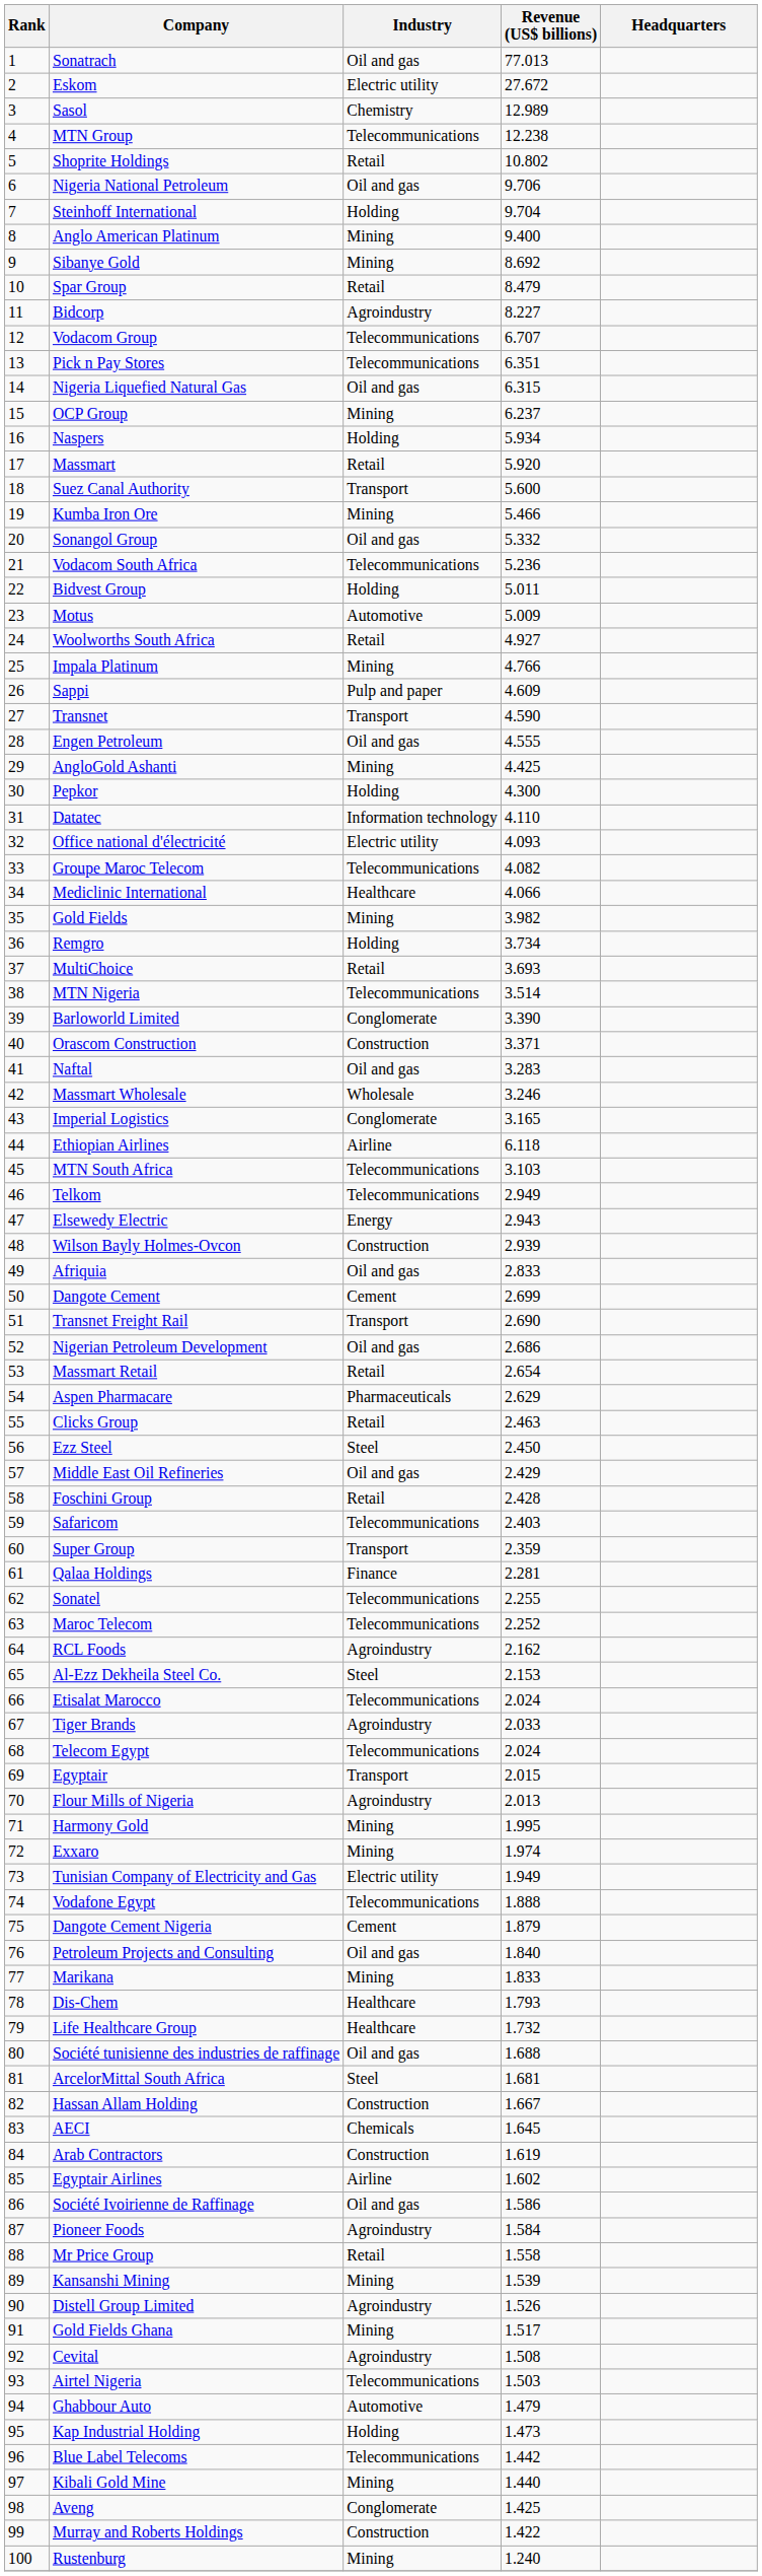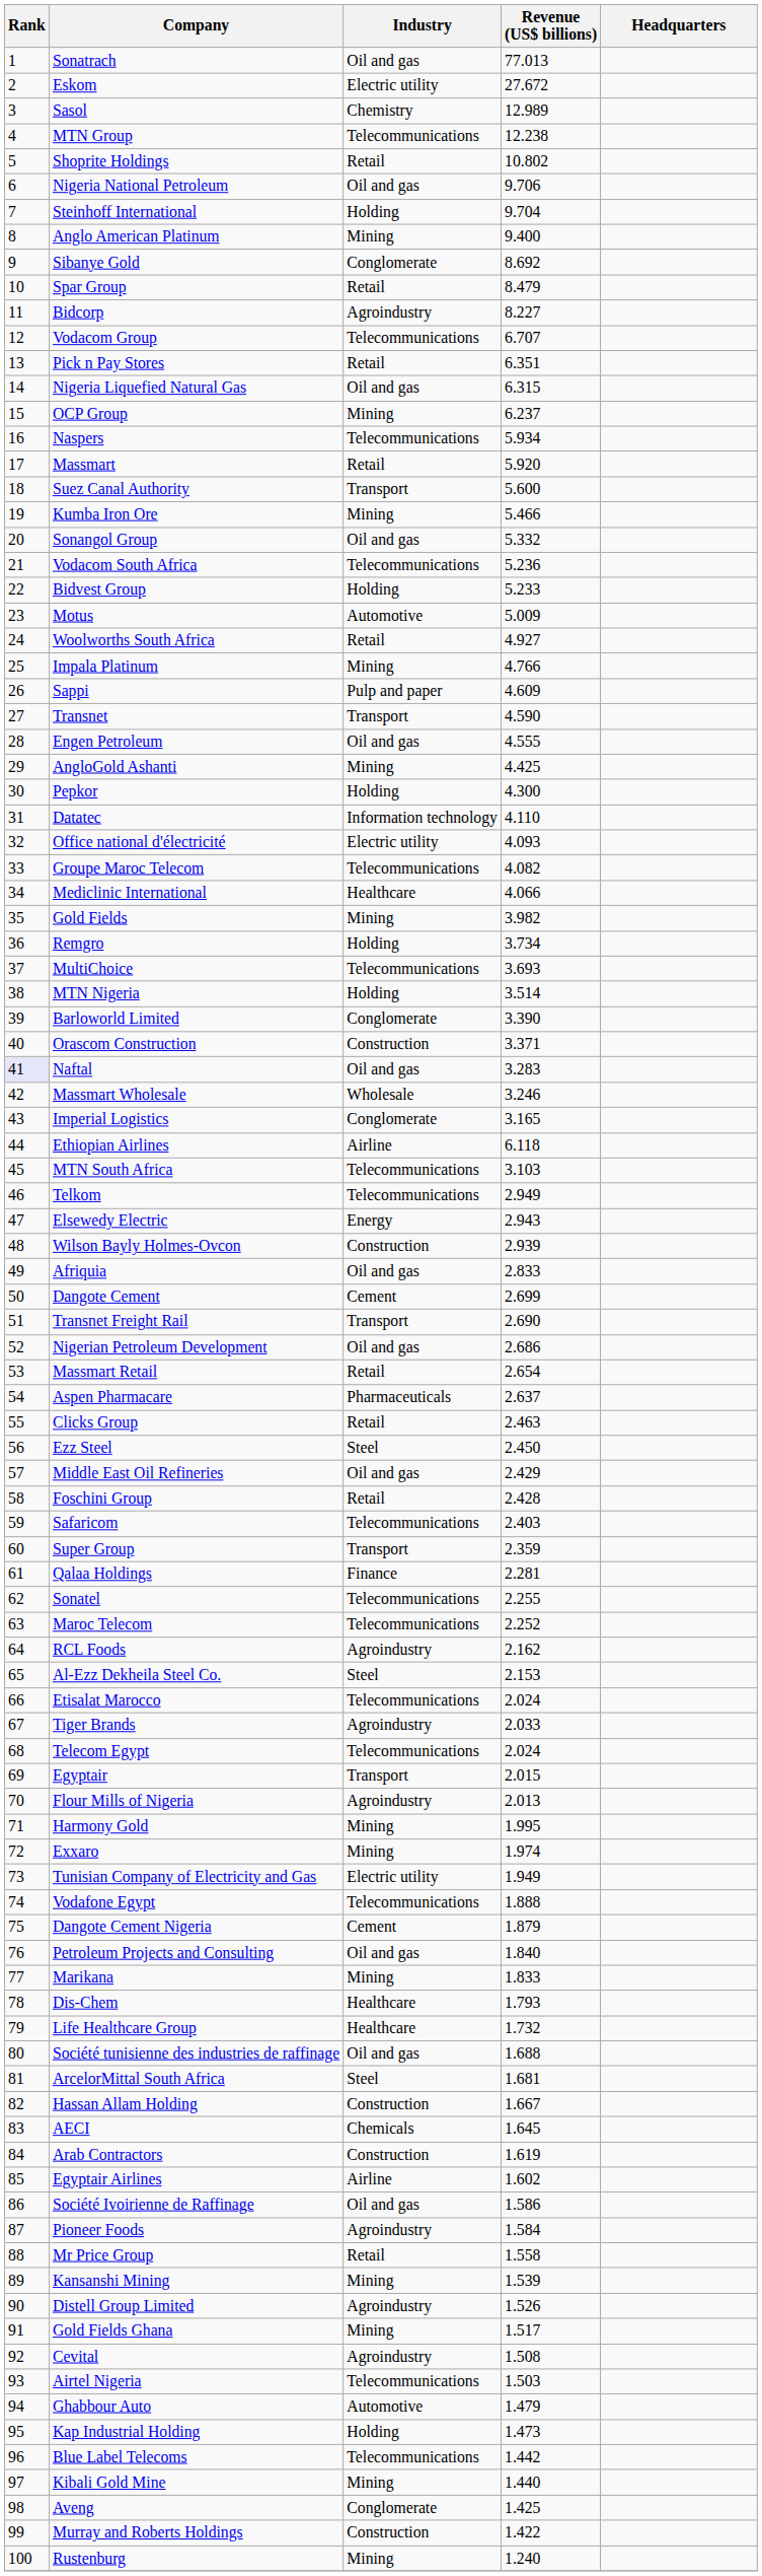 <table class="wikitable sortable">
 <tr>
 <th>Rank</th>
 <th>Company</th>
 <th>Industry</th>
 <th>Revenue<br>(US$ billions)</th>
 <th width=150>Headquarters</th>
 </tr>
 <tr>
 <td>1</td>
 <td><a href='#'>Sonatrach</a></td>
 <td>Oil and gas</td>
 <td>77.013</td>
 <td></td>
 </tr>
 <tr>
 <td>2</td>
 <td><a href='#'>Eskom</a></td>
 <td>Electric utility</td>
 <td>27.672</td>
 <td></td>
 </tr>
 <tr>
 <td>3</td>
 <td><a href='#'>Sasol</a></td>
 <td>Chemistry</td>
 <td>12.989</td>
 <td></td>
 </tr>
 <tr>
 <td>4</td>
 <td><a href='#'>MTN Group</a></td>
 <td>Telecommunications</td>
 <td>12.238</td>
 <td></td>
 </tr>
 <tr>
 <td>5</td>
 <td><a href='#'>Shoprite Holdings</a></td>
 <td>Retail</td>
 <td>10.802</td>
 <td></td>
 </tr>
 <tr>
 <td>6</td>
 <td><a href='#'>Nigeria National Petroleum</a></td>
 <td>Oil and gas</td>
 <td>9.706</td>
 <td></td>
 </tr>
 <tr>
 <td>7</td>
 <td><a href='#'>Steinhoff International</a></td>
 <td>Holding</td>
 <td>9.704</td>
 <td></td>
 </tr>
 <tr>
 <td>8</td>
 <td><a href='#'>Anglo American Platinum</a></td>
 <td>Mining</td>
 <td>9.400</td>
 <td></td>
 </tr>
 <tr>
 <td>9</td>
 <td><a href='#'>Sibanye Gold</a></td>
-<td>Mining</td>
+<td>Conglomerate</td>
 <td>8.692</td>
 <td></td>
 </tr>
 <tr>
 <td>10</td>
 <td><a href='#'>Spar Group</a></td>
 <td>Retail</td>
 <td>8.479</td>
 <td></td>
 </tr>
 <tr>
 <td>11</td>
 <td><a href='#'>Bidcorp</a></td>
 <td>Agroindustry</td>
 <td>8.227</td>
 <td></td>
 </tr>
 <tr>
 <td>12</td>
 <td><a href='#'>Vodacom Group</a></td>
 <td>Telecommunications</td>
 <td>6.707</td>
 <td></td>
 </tr>
 <tr>
 <td>13</td>
 <td><a href='#'>Pick n Pay Stores</a></td>
-<td>Telecommunications</td>
+<td>Retail</td>
 <td>6.351</td>
 <td></td>
 </tr>
 <tr>
 <td>14</td>
 <td><a href='#'>Nigeria Liquefied Natural Gas</a></td>
 <td>Oil and gas</td>
 <td>6.315</td>
 <td></td>
 </tr>
 <tr>
 <td>15</td>
 <td><a href='#'>OCP Group</a></td>
 <td>Mining</td>
 <td>6.237</td>
 <td></td>
 </tr>
 <tr>
 <td>16</td>
 <td><a href='#'>Naspers</a></td>
-<td>Holding</td>
+<td>Telecommunications</td>
 <td>5.934</td>
 <td></td>
 </tr>
 <tr>
 <td>17</td>
 <td><a href='#'>Massmart</a></td>
 <td>Retail</td>
 <td>5.920</td>
 <td></td>
 </tr>
 <tr>
 <td>18</td>
 <td><a href='#'>Suez Canal Authority</a></td>
 <td>Transport</td>
 <td>5.600</td>
 <td></td>
 </tr>
 <tr>
 <td>19</td>
 <td><a href='#'>Kumba Iron Ore</a></td>
 <td>Mining</td>
 <td>5.466</td>
 <td></td>
 </tr>
 <tr>
 <td>20</td>
 <td><a href='#'>Sonangol Group</a></td>
 <td>Oil and gas</td>
 <td>5.332</td>
 <td></td>
 </tr>
 <tr>
 <td>21</td>
 <td><a href='#'>Vodacom South Africa</a></td>
 <td>Telecommunications</td>
 <td>5.236</td>
 <td></td>
 </tr>
 <tr>
 <td>22</td>
 <td><a href='#'>Bidvest Group</a></td>
 <td>Holding</td>
-<td>5.011</td>
+<td>5.233</td>
 <td></td>
 </tr>
 <tr>
 <td>23</td>
 <td><a href='#'>Motus</a></td>
 <td>Automotive</td>
 <td>5.009</td>
 <td></td>
 </tr>
 <tr>
 <td>24</td>
 <td><a href='#'>Woolworths South Africa</a></td>
 <td>Retail</td>
 <td>4.927</td>
 <td></td>
 </tr>
 <tr>
 <td>25</td>
 <td><a href='#'>Impala Platinum</a></td>
 <td>Mining</td>
 <td>4.766</td>
 <td></td>
 </tr>
 <tr>
 <td>26</td>
 <td><a href='#'>Sappi</a></td>
 <td>Pulp and paper</td>
 <td>4.609</td>
 <td></td>
 </tr>
 <tr>
 <td>27</td>
 <td><a href='#'>Transnet</a></td>
 <td>Transport</td>
 <td>4.590</td>
 <td></td>
 </tr>
 <tr>
 <td>28</td>
 <td><a href='#'>Engen Petroleum</a></td>
 <td>Oil and gas</td>
 <td>4.555</td>
 <td></td>
 </tr>
 <tr>
 <td>29</td>
 <td><a href='#'>AngloGold Ashanti</a></td>
 <td>Mining</td>
 <td>4.425</td>
 <td></td>
 </tr>
 <tr>
 <td>30</td>
 <td><a href='#'>Pepkor</a></td>
 <td>Holding</td>
 <td>4.300</td>
 <td></td>
 </tr>
 <tr>
 <td>31</td>
 <td><a href='#'>Datatec</a></td>
 <td>Information technology</td>
 <td>4.110</td>
 <td></td>
 </tr>
 <tr>
 <td>32</td>
 <td><a href='#'>Office national d'électricité</a></td>
 <td>Electric utility</td>
 <td>4.093</td>
 <td></td>
 </tr>
 <tr>
 <td>33</td>
 <td><a href='#'>Groupe Maroc Telecom</a></td>
 <td>Telecommunications</td>
 <td>4.082</td>
 <td></td>
 </tr>
 <tr>
 <td>34</td>
 <td><a href='#'>Mediclinic International</a></td>
 <td>Healthcare</td>
 <td>4.066</td>
 <td></td>
 </tr>
 <tr>
 <td>35</td>
 <td><a href='#'>Gold Fields</a></td>
 <td>Mining</td>
 <td>3.982</td>
 <td></td>
 </tr>
 <tr>
 <td>36</td>
 <td><a href='#'>Remgro</a></td>
 <td>Holding</td>
 <td>3.734</td>
 <td></td>
 </tr>
 <tr>
 <td>37</td>
 <td><a href='#'>MultiChoice</a></td>
-<td>Retail</td>
+<td>Telecommunications</td>
 <td>3.693</td>
 <td></td>
 </tr>
 <tr>
 <td>38</td>
 <td><a href='#'>MTN Nigeria</a></td>
-<td>Telecommunications</td>
+<td>Holding</td>
 <td>3.514</td>
 <td></td>
 </tr>
 <tr>
 <td>39</td>
 <td><a href='#'>Barloworld Limited</a></td>
 <td>Conglomerate</td>
 <td>3.390</td>
 <td></td>
 </tr>
 <tr>
 <td>40</td>
 <td><a href='#'>Orascom Construction</a></td>
 <td>Construction</td>
 <td>3.371</td>
 <td></td>
 </tr>
 <tr>
-<td>41</td>
+<td style="background: lavender;">41</td>
 <td><a href='#'>Naftal</a></td>
 <td>Oil and gas</td>
 <td>3.283</td>
 <td></td>
 </tr>
 <tr>
 <td>42</td>
 <td><a href='#'>Massmart Wholesale</a></td>
 <td>Wholesale</td>
 <td>3.246</td>
 <td></td>
 </tr>
 <tr>
 <td>43</td>
 <td><a href='#'>Imperial Logistics</a></td>
 <td>Conglomerate</td>
 <td>3.165</td>
 <td></td>
 </tr>
 <tr>
 <td>44</td>
 <td><a href='#'>Ethiopian Airlines</a></td>
 <td>Airline</td>
 <td>6.118</td>
 <td></td>
 </tr>
 <tr>
 <td>45</td>
 <td><a href='#'>MTN South Africa</a></td>
 <td>Telecommunications</td>
 <td>3.103</td>
 <td></td>
 </tr>
 <tr>
 <td>46</td>
 <td><a href='#'>Telkom</a></td>
 <td>Telecommunications</td>
 <td>2.949</td>
 <td></td>
 </tr>
 <tr>
 <td>47</td>
 <td><a href='#'>Elsewedy Electric</a></td>
 <td>Energy</td>
 <td>2.943</td>
 <td></td>
 </tr>
 <tr>
 <td>48</td>
 <td><a href='#'>Wilson Bayly Holmes-Ovcon</a></td>
 <td>Construction</td>
 <td>2.939</td>
 <td></td>
 </tr>
 <tr>
 <td>49</td>
 <td><a href='#'>Afriquia</a></td>
 <td>Oil and gas</td>
 <td>2.833</td>
 <td></td>
 </tr>
 <tr>
 <td>50</td>
 <td><a href='#'>Dangote Cement</a></td>
 <td>Cement</td>
 <td>2.699</td>
 <td></td>
 </tr>
 <tr>
 <td>51</td>
 <td><a href='#'>Transnet Freight Rail</a></td>
 <td>Transport</td>
 <td>2.690</td>
 <td></td>
 </tr>
 <tr>
 <td>52</td>
 <td><a href='#'>Nigerian Petroleum Development</a></td>
 <td>Oil and gas</td>
 <td>2.686</td>
 <td></td>
 </tr>
 <tr>
 <td>53</td>
 <td><a href='#'>Massmart Retail</a></td>
 <td>Retail</td>
 <td>2.654</td>
 <td></td>
 </tr>
 <tr>
 <td>54</td>
 <td><a href='#'>Aspen Pharmacare</a></td>
 <td>Pharmaceuticals</td>
-<td>2.629</td>
+<td>2.637</td>
 <td></td>
 </tr>
 <tr>
 <td>55</td>
 <td><a href='#'>Clicks Group</a></td>
 <td>Retail</td>
 <td>2.463</td>
 <td></td>
 </tr>
 <tr>
 <td>56</td>
 <td><a href='#'>Ezz Steel</a></td>
 <td>Steel</td>
 <td>2.450</td>
 <td></td>
 </tr>
 <tr>
 <td>57</td>
 <td><a href='#'>Middle East Oil Refineries</a></td>
 <td>Oil and gas</td>
 <td>2.429</td>
 <td></td>
 </tr>
 <tr>
 <td>58</td>
 <td><a href='#'>Foschini Group</a></td>
 <td>Retail</td>
 <td>2.428</td>
 <td></td>
 </tr>
 <tr>
 <td>59</td>
 <td><a href='#'>Safaricom</a></td>
 <td>Telecommunications</td>
 <td>2.403</td>
 <td></td>
 </tr>
 <tr>
 <td>60</td>
 <td><a href='#'>Super Group</a></td>
 <td>Transport</td>
 <td>2.359</td>
 <td></td>
 </tr>
 <tr>
 <td>61</td>
 <td><a href='#'>Qalaa Holdings</a></td>
 <td>Finance</td>
 <td>2.281</td>
 <td></td>
 </tr>
 <tr>
 <td>62</td>
 <td><a href='#'>Sonatel</a></td>
 <td>Telecommunications</td>
 <td>2.255</td>
 <td></td>
 </tr>
 <tr>
 <td>63</td>
 <td><a href='#'>Maroc Telecom</a></td>
 <td>Telecommunications</td>
 <td>2.252</td>
 <td></td>
 </tr>
 <tr>
 <td>64</td>
 <td><a href='#'>RCL Foods</a></td>
 <td>Agroindustry</td>
 <td>2.162</td>
 <td></td>
 </tr>
 <tr>
 <td>65</td>
 <td><a href='#'>Al-Ezz Dekheila Steel Co.</a></td>
 <td>Steel</td>
 <td>2.153</td>
 <td></td>
 </tr>
 <tr>
 <td>66</td>
 <td><a href='#'>Etisalat Marocco</a></td>
 <td>Telecommunications</td>
 <td>2.024</td>
 <td></td>
 </tr>
 <tr>
 <td>67</td>
 <td><a href='#'>Tiger Brands</a></td>
 <td>Agroindustry</td>
 <td>2.033</td>
 <td></td>
 </tr>
 <tr>
 <td>68</td>
 <td><a href='#'>Telecom Egypt</a></td>
 <td>Telecommunications</td>
 <td>2.024</td>
 <td></td>
 </tr>
 <tr>
 <td>69</td>
 <td><a href='#'>Egyptair</a></td>
 <td>Transport</td>
 <td>2.015</td>
 <td></td>
 </tr>
 <tr>
 <td>70</td>
 <td><a href='#'>Flour Mills of Nigeria</a></td>
 <td>Agroindustry</td>
 <td>2.013</td>
 <td></td>
 </tr>
 <tr>
 <td>71</td>
 <td><a href='#'>Harmony Gold</a></td>
 <td>Mining</td>
 <td>1.995</td>
 <td></td>
 </tr>
 <tr>
 <td>72</td>
 <td><a href='#'>Exxaro</a></td>
 <td>Mining</td>
 <td>1.974</td>
 <td></td>
 </tr>
 <tr>
 <td>73</td>
 <td><a href='#'>Tunisian Company of Electricity and Gas</a></td>
 <td>Electric utility</td>
 <td>1.949</td>
 <td></td>
 </tr>
 <tr>
 <td>74</td>
 <td><a href='#'>Vodafone Egypt</a></td>
 <td>Telecommunications</td>
 <td>1.888</td>
 <td></td>
 </tr>
 <tr>
 <td>75</td>
 <td><a href='#'>Dangote Cement Nigeria</a></td>
 <td>Cement</td>
 <td>1.879</td>
 <td></td>
 </tr>
 <tr>
 <td>76</td>
 <td><a href='#'>Petroleum Projects and Consulting</a></td>
 <td>Oil and gas</td>
 <td>1.840</td>
 <td></td>
 </tr>
 <tr>
 <td>77</td>
 <td><a href='#'>Marikana</a></td>
 <td>Mining</td>
 <td>1.833</td>
 <td></td>
 </tr>
 <tr>
 <td>78</td>
 <td><a href='#'>Dis-Chem</a></td>
 <td>Healthcare</td>
 <td>1.793</td>
 <td></td>
 </tr>
 <tr>
 <td>79</td>
 <td><a href='#'>Life Healthcare Group</a></td>
 <td>Healthcare</td>
 <td>1.732</td>
 <td></td>
 </tr>
 <tr>
 <td>80</td>
 <td><a href='#'>Société tunisienne des industries de raffinage</a></td>
 <td>Oil and gas</td>
 <td>1.688</td>
 <td></td>
 </tr>
 <tr>
 <td>81</td>
 <td><a href='#'>ArcelorMittal South Africa</a></td>
 <td>Steel</td>
 <td>1.681</td>
 <td></td>
 </tr>
 <tr>
 <td>82</td>
 <td><a href='#'>Hassan Allam Holding</a></td>
 <td>Construction</td>
 <td>1.667</td>
 <td></td>
 </tr>
 <tr>
 <td>83</td>
 <td><a href='#'>AECI</a></td>
 <td>Chemicals</td>
 <td>1.645</td>
 <td></td>
 </tr>
 <tr>
 <td>84</td>
 <td><a href='#'>Arab Contractors</a></td>
 <td>Construction</td>
 <td>1.619</td>
 <td></td>
 </tr>
 <tr>
 <td>85</td>
 <td><a href='#'>Egyptair Airlines</a></td>
 <td>Airline</td>
 <td>1.602</td>
 <td></td>
 </tr>
 <tr>
 <td>86</td>
 <td><a href='#'>Société Ivoirienne de Raffinage</a></td>
 <td>Oil and gas</td>
 <td>1.586</td>
 <td></td>
 </tr>
 <tr>
 <td>87</td>
 <td><a href='#'>Pioneer Foods</a></td>
 <td>Agroindustry</td>
 <td>1.584</td>
 <td></td>
 </tr>
 <tr>
 <td>88</td>
 <td><a href='#'>Mr Price Group</a></td>
 <td>Retail</td>
 <td>1.558</td>
 <td></td>
 </tr>
 <tr>
 <td>89</td>
 <td><a href='#'>Kansanshi Mining</a></td>
 <td>Mining</td>
 <td>1.539</td>
 <td></td>
 </tr>
 <tr>
 <td>90</td>
 <td><a href='#'>Distell Group Limited</a></td>
 <td>Agroindustry</td>
 <td>1.526</td>
 <td></td>
 </tr>
 <tr>
 <td>91</td>
 <td><a href='#'>Gold Fields Ghana</a></td>
 <td>Mining</td>
 <td>1.517</td>
 <td></td>
 </tr>
 <tr>
 <td>92</td>
 <td><a href='#'>Cevital</a></td>
 <td>Agroindustry</td>
 <td>1.508</td>
 <td></td>
 </tr>
 <tr>
 <td>93</td>
 <td><a href='#'>Airtel Nigeria</a></td>
 <td>Telecommunications</td>
 <td>1.503</td>
 <td></td>
 </tr>
 <tr>
 <td>94</td>
 <td><a href='#'>Ghabbour Auto</a></td>
 <td>Automotive</td>
 <td>1.479</td>
 <td></td>
 </tr>
 <tr>
 <td>95</td>
 <td><a href='#'>Kap Industrial Holding</a></td>
 <td>Holding</td>
 <td>1.473</td>
 <td></td>
 </tr>
 <tr>
 <td>96</td>
 <td><a href='#'>Blue Label Telecoms</a></td>
 <td>Telecommunications</td>
 <td>1.442</td>
 <td></td>
 </tr>
 <tr>
 <td>97</td>
 <td><a href='#'>Kibali Gold Mine</a></td>
 <td>Mining</td>
 <td>1.440</td>
 <td></td>
 </tr>
 <tr>
 <td>98</td>
 <td><a href='#'>Aveng</a></td>
 <td>Conglomerate</td>
 <td>1.425</td>
 <td></td>
 </tr>
 <tr>
 <td>99</td>
 <td><a href='#'>Murray and Roberts Holdings</a></td>
 <td>Construction</td>
 <td>1.422</td>
 <td></td>
 </tr>
 <tr>
 <td>100</td>
 <td><a href='#'>Rustenburg</a></td>
 <td>Mining</td>
 <td>1.240</td>
 <td></td>
 </tr>
 <tr>
 </tr>
 </table>
